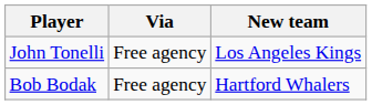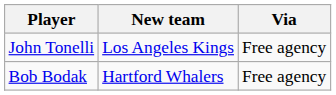 <table class="wikitable" style="font-size: 95%">
 <tr>
 <th>Player</th>
+<th>New team</th>
 <th>Via</th>
-<th>New team</th>
 </tr>
 <tr>
 <td><a href='#'>John Tonelli</a></td>
+<td><a href='#'>Los Angeles Kings</a></td>
 <td>Free agency</td>
-<td><a href='#'>Los Angeles Kings</a></td>
 </tr>
 <tr>
 <td><a href='#'>Bob Bodak</a></td>
+<td><a href='#'>Hartford Whalers</a></td>
 <td>Free agency</td>
-<td><a href='#'>Hartford Whalers</a></td>
 </tr>
 </table>
